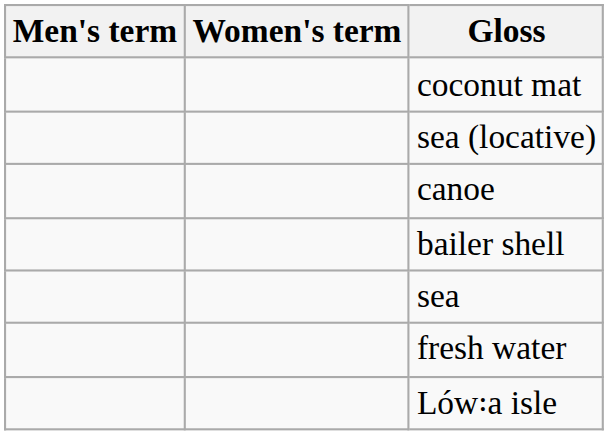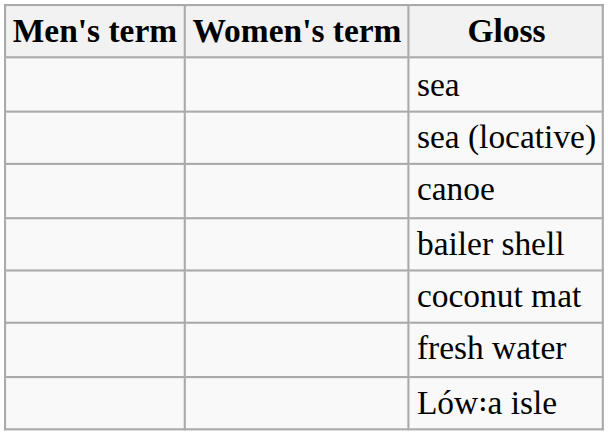 <table class="wikitable">
 <tr>
 <th>Men's term</th>
 <th>Women's term</th>
 <th>Gloss</th>
 </tr>
 <tr>
 <td></td>
 <td></td>
-<td>coconut mat</td>
+<td>sea</td>
 </tr>
 <tr>
 <td></td>
 <td></td>
 <td>sea (locative)</td>
 </tr>
 <tr>
 <td></td>
 <td></td>
 <td>canoe</td>
 </tr>
 <tr>
 <td></td>
 <td></td>
 <td>bailer shell</td>
 </tr>
 <tr>
 <td></td>
 <td></td>
-<td>sea</td>
+<td>coconut mat</td>
 </tr>
 <tr>
 <td></td>
 <td></td>
 <td>fresh water</td>
 </tr>
 <tr>
 <td></td>
 <td></td>
 <td>Lów꞉a isle</td>
 </tr>
 </table>
